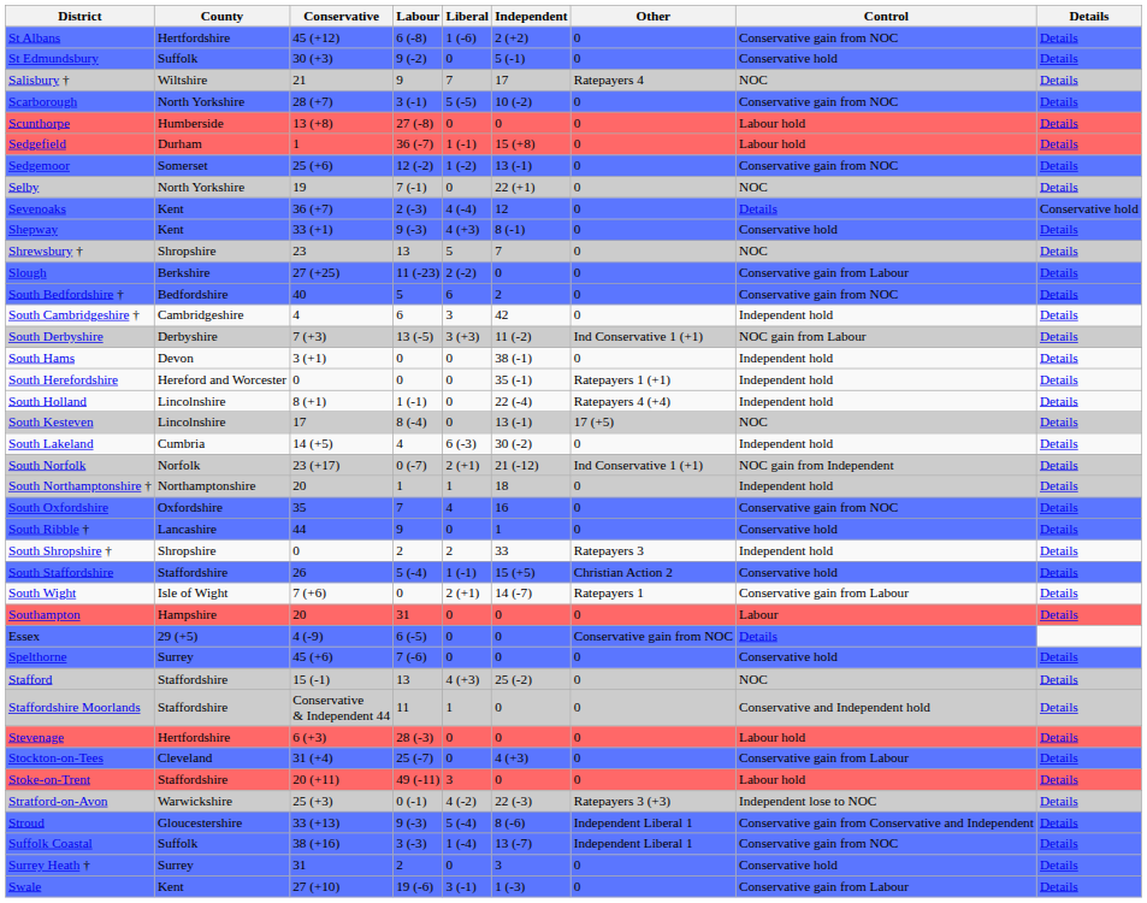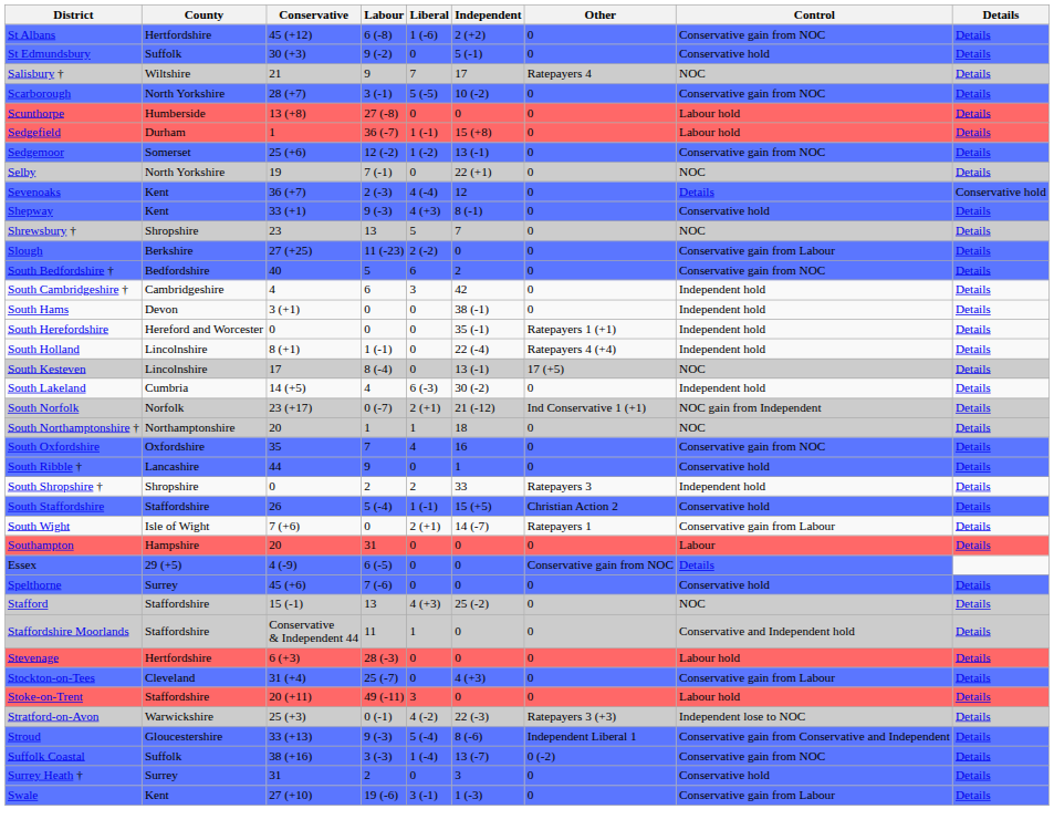 <table class="wikitable">
 <tr border=1 cellspacing=0 cellpadding=5>
 <th>District</th>
 <th>County</th>
 <th>Conservative</th>
 <th>Labour</th>
 <th>Liberal</th>
 <th>Independent</th>
 <th>Other</th>
 <th>Control</th>
 <th>Details</th>
 </tr>
 <tr bgcolor=5B76FF>
 <td><a href='#'>St Albans</a></td>
 <td>Hertfordshire</td>
 <td>45 (+12)</td>
 <td>6 (-8)</td>
 <td>1 (-6)</td>
 <td>2 (+2)</td>
 <td>0</td>
 <td>Conservative gain from NOC</td>
 <td><a href='#'>Details</a></td>
 </tr>
 <tr bgcolor=5B76FF>
 <td><a href='#'>St Edmundsbury</a></td>
 <td>Suffolk</td>
 <td>30 (+3)</td>
 <td>9 (-2)</td>
 <td>0</td>
 <td>5 (-1)</td>
 <td>0</td>
 <td>Conservative hold</td>
 <td><a href='#'>Details</a></td>
 </tr>
 <tr bgcolor=CCCCCC>
 <td><a href='#'>Salisbury</a> †</td>
 <td>Wiltshire</td>
 <td>21</td>
 <td>9</td>
 <td>7</td>
 <td>17</td>
 <td>Ratepayers 4</td>
 <td>NOC</td>
 <td><a href='#'>Details</a></td>
 </tr>
 <tr bgcolor=5B76FF>
 <td><a href='#'>Scarborough</a></td>
 <td>North Yorkshire</td>
 <td>28 (+7)</td>
 <td>3 (-1)</td>
 <td>5 (-5)</td>
 <td>10 (-2)</td>
 <td>0</td>
 <td>Conservative gain from NOC</td>
 <td><a href='#'>Details</a></td>
 </tr>
 <tr bgcolor=FF6868>
 <td><a href='#'>Scunthorpe</a></td>
 <td>Humberside</td>
 <td>13 (+8)</td>
 <td>27 (-8)</td>
 <td>0</td>
 <td>0</td>
 <td>0</td>
 <td>Labour hold</td>
 <td><a href='#'>Details</a></td>
 </tr>
 <tr bgcolor=FF6868>
 <td><a href='#'>Sedgefield</a></td>
 <td>Durham</td>
 <td>1</td>
 <td>36 (-7)</td>
 <td>1 (-1)</td>
 <td>15 (+8)</td>
 <td>0</td>
 <td>Labour hold</td>
 <td><a href='#'>Details</a></td>
 </tr>
 <tr bgcolor=5B76FF>
 <td><a href='#'>Sedgemoor</a></td>
 <td>Somerset</td>
 <td>25 (+6)</td>
 <td>12 (-2)</td>
 <td>1 (-2)</td>
 <td>13 (-1)</td>
 <td>0</td>
 <td>Conservative gain from NOC</td>
 <td><a href='#'>Details</a></td>
 </tr>
 <tr bgcolor=CCCCCC>
 <td><a href='#'>Selby</a></td>
 <td>North Yorkshire</td>
 <td>19</td>
 <td>7 (-1)</td>
 <td>0</td>
 <td>22 (+1)</td>
 <td>0</td>
 <td>NOC</td>
 <td><a href='#'>Details</a></td>
 </tr>
 <tr bgcolor=5B76FF>
 <td><a href='#'>Sevenoaks</a></td>
 <td>Kent</td>
 <td>36 (+7)</td>
 <td>2 (-3)</td>
 <td>4 (-4)</td>
 <td>12</td>
 <td>0</td>
 <td><a href='#'>Details</a></td>
 <td>Conservative hold</td>
 </tr>
 <tr bgcolor=5B76FF>
 <td><a href='#'>Shepway</a></td>
 <td>Kent</td>
 <td>33 (+1)</td>
 <td>9 (-3)</td>
 <td>4 (+3)</td>
 <td>8 (-1)</td>
 <td>0</td>
 <td>Conservative hold</td>
 <td><a href='#'>Details</a></td>
 </tr>
 <tr bgcolor=CCCCCC>
 <td><a href='#'>Shrewsbury</a> †</td>
 <td>Shropshire</td>
 <td>23</td>
 <td>13</td>
 <td>5</td>
 <td>7</td>
 <td>0</td>
 <td>NOC</td>
 <td><a href='#'>Details</a></td>
 </tr>
 <tr bgcolor=5B76FF>
 <td><a href='#'>Slough</a></td>
 <td>Berkshire</td>
 <td>27 (+25)</td>
 <td>11 (-23)</td>
 <td>2 (-2)</td>
 <td>0</td>
 <td>0</td>
 <td>Conservative gain from Labour</td>
 <td><a href='#'>Details</a></td>
 </tr>
 <tr bgcolor=5B76FF>
 <td><a href='#'>South Bedfordshire</a> †</td>
 <td>Bedfordshire</td>
 <td>40</td>
 <td>5</td>
 <td>6</td>
 <td>2</td>
 <td>0</td>
 <td>Conservative gain from NOC</td>
 <td><a href='#'>Details</a></td>
 </tr>
 <tr>
 <td><a href='#'>South Cambridgeshire</a> †</td>
 <td>Cambridgeshire</td>
 <td>4</td>
 <td>6</td>
 <td>3</td>
 <td>42</td>
 <td>0</td>
 <td>Independent hold</td>
 <td><a href='#'>Details</a></td>
 </tr>
-<tr bgcolor=CCCCCC>
-<td><a href='#'>South Derbyshire</a></td>
-<td>Derbyshire</td>
-<td>7 (+3)</td>
-<td>13 (-5)</td>
-<td>3 (+3)</td>
-<td>11 (-2)</td>
-<td>Ind Conservative 1 (+1)</td>
-<td>NOC gain from Labour</td>
-<td><a href='#'>Details</a></td>
-</tr>
 <tr>
 <td><a href='#'>South Hams</a></td>
 <td>Devon</td>
 <td>3 (+1)</td>
 <td>0</td>
 <td>0</td>
 <td>38 (-1)</td>
 <td>0</td>
 <td>Independent hold</td>
 <td><a href='#'>Details</a></td>
 </tr>
 <tr>
 <td><a href='#'>South Herefordshire</a></td>
 <td>Hereford and Worcester</td>
 <td>0</td>
 <td>0</td>
 <td>0</td>
 <td>35 (-1)</td>
 <td>Ratepayers 1 (+1)</td>
 <td>Independent hold</td>
 <td><a href='#'>Details</a></td>
 </tr>
 <tr>
 <td><a href='#'>South Holland</a></td>
 <td>Lincolnshire</td>
 <td>8 (+1)</td>
 <td>1 (-1)</td>
 <td>0</td>
 <td>22 (-4)</td>
 <td>Ratepayers 4 (+4)</td>
 <td>Independent hold</td>
 <td><a href='#'>Details</a></td>
 </tr>
 <tr bgcolor=CCCCCC>
 <td><a href='#'>South Kesteven</a></td>
 <td>Lincolnshire</td>
 <td>17</td>
 <td>8 (-4)</td>
 <td>0</td>
 <td>13 (-1)</td>
 <td>17 (+5)</td>
 <td>NOC</td>
 <td><a href='#'>Details</a></td>
 </tr>
 <tr>
 <td><a href='#'>South Lakeland</a></td>
 <td>Cumbria</td>
 <td>14 (+5)</td>
 <td>4</td>
 <td>6 (-3)</td>
 <td>30 (-2)</td>
 <td>0</td>
 <td>Independent hold</td>
 <td><a href='#'>Details</a></td>
 </tr>
 <tr bgcolor=CCCCCC>
 <td><a href='#'>South Norfolk</a></td>
 <td>Norfolk</td>
 <td>23 (+17)</td>
 <td>0 (-7)</td>
 <td>2 (+1)</td>
 <td>21 (-12)</td>
 <td>Ind Conservative 1 (+1)</td>
 <td>NOC gain from Independent</td>
 <td><a href='#'>Details</a></td>
 </tr>
 <tr bgcolor=CCCCCC>
 <td><a href='#'>South Northamptonshire</a> †</td>
 <td>Northamptonshire</td>
 <td>20</td>
 <td>1</td>
 <td>1</td>
 <td>18</td>
 <td>0</td>
-<td>Independent hold</td>
+<td>NOC</td>
 <td><a href='#'>Details</a></td>
 </tr>
 <tr bgcolor=5B76FF>
 <td><a href='#'>South Oxfordshire</a></td>
 <td>Oxfordshire</td>
 <td>35</td>
 <td>7</td>
 <td>4</td>
 <td>16</td>
 <td>0</td>
 <td>Conservative gain from NOC</td>
 <td><a href='#'>Details</a></td>
 </tr>
 <tr bgcolor=5B76FF>
 <td><a href='#'>South Ribble</a> †</td>
 <td>Lancashire</td>
 <td>44</td>
 <td>9</td>
 <td>0</td>
 <td>1</td>
 <td>0</td>
 <td>Conservative hold</td>
 <td><a href='#'>Details</a></td>
 </tr>
 <tr>
 <td><a href='#'>South Shropshire</a> †</td>
 <td>Shropshire</td>
 <td>0</td>
 <td>2</td>
 <td>2</td>
 <td>33</td>
 <td>Ratepayers 3</td>
 <td>Independent hold</td>
 <td><a href='#'>Details</a></td>
 </tr>
 <tr bgcolor=5B76FF>
 <td><a href='#'>South Staffordshire</a></td>
 <td>Staffordshire</td>
 <td>26</td>
 <td>5 (-4)</td>
 <td>1 (-1)</td>
 <td>15 (+5)</td>
 <td>Christian Action 2</td>
 <td>Conservative hold</td>
 <td><a href='#'>Details</a></td>
 </tr>
 <tr>
 <td><a href='#'>South Wight</a></td>
 <td>Isle of Wight</td>
 <td>7 (+6)</td>
 <td>0</td>
 <td>2 (+1)</td>
 <td>14 (-7)</td>
 <td>Ratepayers 1</td>
 <td>Conservative gain from Labour</td>
 <td><a href='#'>Details</a></td>
 </tr>
 <tr bgcolor=FF6868>
 <td><a href='#'>Southampton</a></td>
 <td>Hampshire</td>
 <td>20</td>
 <td>31</td>
 <td>0</td>
 <td>0</td>
 <td>0</td>
 <td>Labour</td>
 <td><a href='#'>Details</a></td>
 </tr>
 <tr bgcolor=5B76FF >
 <td>Essex</td>
 <td>29 (+5)</td>
 <td>4 (-9)</td>
 <td>6 (-5)</td>
 <td>0</td>
 <td>0</td>
 <td>Conservative gain from NOC</td>
 <td><a href='#'>Details</a></td>
 </tr>
 <tr bgcolor=5B76FF>
 <td><a href='#'>Spelthorne</a></td>
 <td>Surrey</td>
 <td>45 (+6)</td>
 <td>7 (-6)</td>
 <td>0</td>
 <td>0</td>
 <td>0</td>
 <td>Conservative hold</td>
 <td><a href='#'>Details</a></td>
 </tr>
 <tr bgcolor=CCCCCC>
 <td><a href='#'>Stafford</a></td>
 <td>Staffordshire</td>
 <td>15 (-1)</td>
 <td>13</td>
 <td>4 (+3)</td>
 <td>25 (-2)</td>
 <td>0</td>
 <td>NOC</td>
 <td><a href='#'>Details</a></td>
 </tr>
 <tr bgcolor=CCCCCC>
 <td><a href='#'>Staffordshire Moorlands</a></td>
 <td>Staffordshire</td>
 <td>Conservative<br> & Independent 44</td>
 <td>11</td>
 <td>1</td>
 <td>0</td>
 <td>0</td>
 <td>Conservative and Independent hold</td>
 <td><a href='#'>Details</a></td>
 </tr>
 <tr bgcolor=FF6868>
 <td><a href='#'>Stevenage</a></td>
 <td>Hertfordshire</td>
 <td>6 (+3)</td>
 <td>28 (-3)</td>
 <td>0</td>
 <td>0</td>
 <td>0</td>
 <td>Labour hold</td>
 <td><a href='#'>Details</a></td>
 </tr>
 <tr bgcolor=5B76FF>
 <td><a href='#'>Stockton-on-Tees</a></td>
 <td>Cleveland</td>
 <td>31 (+4)</td>
 <td>25 (-7)</td>
 <td>0</td>
 <td>4 (+3)</td>
 <td>0</td>
 <td>Conservative gain from Labour</td>
 <td><a href='#'>Details</a></td>
 </tr>
 <tr bgcolor=FF6868>
 <td><a href='#'>Stoke-on-Trent</a></td>
 <td>Staffordshire</td>
 <td>20 (+11)</td>
 <td>49 (-11)</td>
 <td>3</td>
 <td>0</td>
 <td>0</td>
 <td>Labour hold</td>
 <td><a href='#'>Details</a></td>
 </tr>
 <tr bgcolor=CCCCCC>
 <td><a href='#'>Stratford-on-Avon</a></td>
 <td>Warwickshire</td>
 <td>25 (+3)</td>
 <td>0 (-1)</td>
 <td>4 (-2)</td>
 <td>22 (-3)</td>
 <td>Ratepayers 3 (+3)</td>
 <td>Independent lose to NOC</td>
 <td><a href='#'>Details</a></td>
 </tr>
 <tr bgcolor=5B76FF>
 <td><a href='#'>Stroud</a></td>
 <td>Gloucestershire</td>
 <td>33 (+13)</td>
 <td>9 (-3)</td>
 <td>5 (-4)</td>
 <td>8 (-6)</td>
 <td>Independent Liberal 1</td>
 <td>Conservative gain from Conservative and Independent</td>
 <td><a href='#'>Details</a></td>
 </tr>
 <tr bgcolor=5B76FF>
 <td><a href='#'>Suffolk Coastal</a></td>
 <td>Suffolk</td>
 <td>38 (+16)</td>
 <td>3 (-3)</td>
 <td>1 (-4)</td>
 <td>13 (-7)</td>
-<td>Independent Liberal 1</td>
+<td>0 (-2)</td>
 <td>Conservative gain from NOC</td>
 <td><a href='#'>Details</a></td>
 </tr>
 <tr bgcolor=5B76FF>
 <td><a href='#'>Surrey Heath</a> †</td>
 <td>Surrey</td>
 <td>31</td>
 <td>2</td>
 <td>0</td>
 <td>3</td>
 <td>0</td>
 <td>Conservative hold</td>
 <td><a href='#'>Details</a></td>
 </tr>
 <tr bgcolor=5B76FF>
 <td><a href='#'>Swale</a></td>
 <td>Kent</td>
 <td>27 (+10)</td>
 <td>19 (-6)</td>
 <td>3 (-1)</td>
 <td>1 (-3)</td>
 <td>0</td>
 <td>Conservative gain from Labour</td>
 <td><a href='#'>Details</a></td>
 </tr>
 </table>
